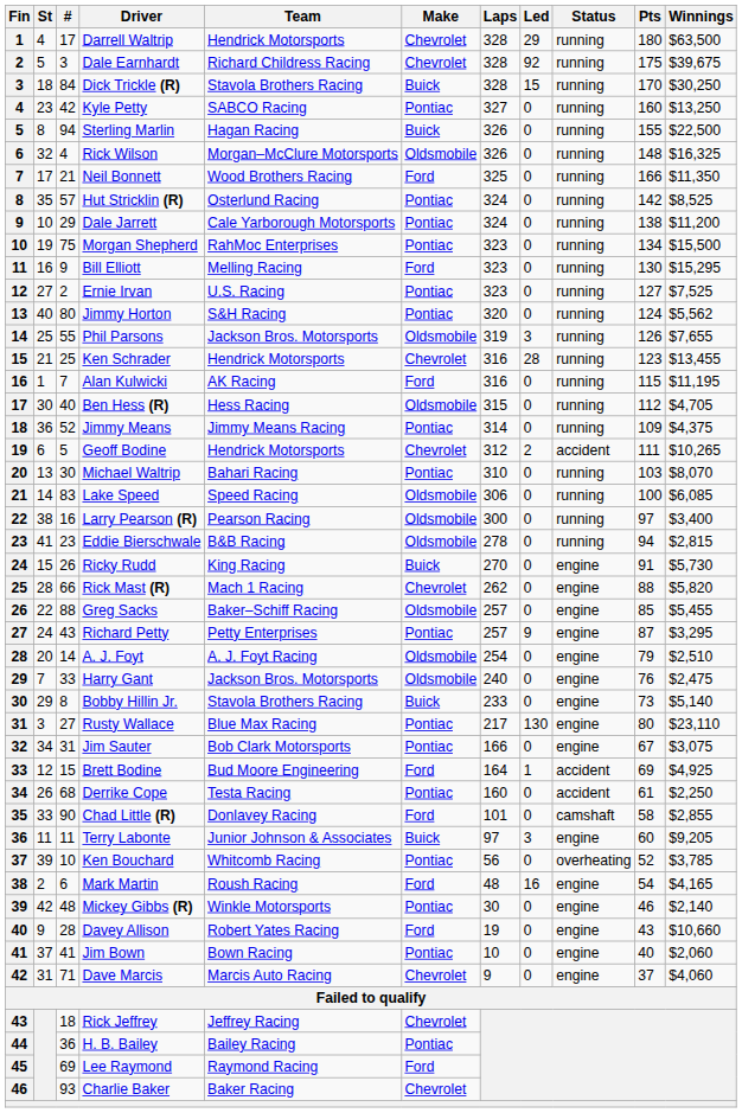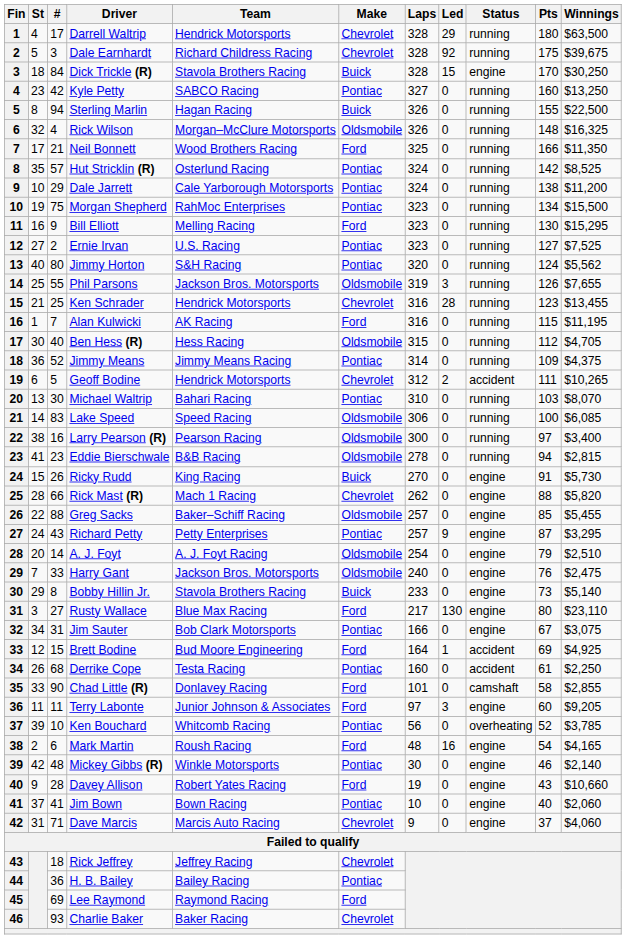 <table class="wikitable" style="font-size:95%">
 <tr>
 <th>Fin</th>
 <th>St</th>
 <th>#</th>
 <th>Driver</th>
 <th>Team</th>
 <th>Make</th>
 <th>Laps</th>
 <th>Led</th>
 <th>Status</th>
 <th>Pts</th>
 <th>Winnings</th>
 </tr>
 <tr>
 <th>1</th>
 <td>4</td>
 <td>17</td>
 <td><a href='#'>Darrell Waltrip</a></td>
 <td><a href='#'>Hendrick Motorsports</a></td>
 <td><a href='#'>Chevrolet</a></td>
 <td>328</td>
 <td>29</td>
 <td>running</td>
 <td>180</td>
 <td>$63,500</td>
 </tr>
 <tr>
 <th>2</th>
 <td>5</td>
 <td>3</td>
 <td><a href='#'>Dale Earnhardt</a></td>
 <td><a href='#'>Richard Childress Racing</a></td>
 <td><a href='#'>Chevrolet</a></td>
 <td>328</td>
 <td>92</td>
 <td>running</td>
 <td>175</td>
 <td>$39,675</td>
 </tr>
 <tr>
 <th>3</th>
 <td>18</td>
 <td>84</td>
 <td><a href='#'>Dick Trickle</a> <strong>(R)</strong></td>
 <td><a href='#'>Stavola Brothers Racing</a></td>
 <td><a href='#'>Buick</a></td>
 <td>328</td>
 <td>15</td>
-<td>running</td>
+<td>engine</td>
 <td>170</td>
 <td>$30,250</td>
 </tr>
 <tr>
 <th>4</th>
 <td>23</td>
 <td>42</td>
 <td><a href='#'>Kyle Petty</a></td>
 <td><a href='#'>SABCO Racing</a></td>
 <td><a href='#'>Pontiac</a></td>
 <td>327</td>
 <td>0</td>
 <td>running</td>
 <td>160</td>
 <td>$13,250</td>
 </tr>
 <tr>
 <th>5</th>
 <td>8</td>
 <td>94</td>
 <td><a href='#'>Sterling Marlin</a></td>
 <td><a href='#'>Hagan Racing</a></td>
 <td><a href='#'>Buick</a></td>
 <td>326</td>
 <td>0</td>
 <td>running</td>
 <td>155</td>
 <td>$22,500</td>
 </tr>
 <tr>
 <th>6</th>
 <td>32</td>
 <td>4</td>
 <td><a href='#'>Rick Wilson</a></td>
 <td><a href='#'>Morgan–McClure Motorsports</a></td>
 <td><a href='#'>Oldsmobile</a></td>
 <td>326</td>
 <td>0</td>
 <td>running</td>
 <td>148</td>
 <td>$16,325</td>
 </tr>
 <tr>
 <th>7</th>
 <td>17</td>
 <td>21</td>
 <td><a href='#'>Neil Bonnett</a></td>
 <td><a href='#'>Wood Brothers Racing</a></td>
 <td><a href='#'>Ford</a></td>
 <td>325</td>
 <td>0</td>
 <td>running</td>
 <td>166</td>
 <td>$11,350</td>
 </tr>
 <tr>
 <th>8</th>
 <td>35</td>
 <td>57</td>
 <td><a href='#'>Hut Stricklin</a> <strong>(R)</strong></td>
 <td><a href='#'>Osterlund Racing</a></td>
 <td><a href='#'>Pontiac</a></td>
 <td>324</td>
 <td>0</td>
 <td>running</td>
 <td>142</td>
 <td>$8,525</td>
 </tr>
 <tr>
 <th>9</th>
 <td>10</td>
 <td>29</td>
 <td><a href='#'>Dale Jarrett</a></td>
 <td><a href='#'>Cale Yarborough Motorsports</a></td>
 <td><a href='#'>Pontiac</a></td>
 <td>324</td>
 <td>0</td>
 <td>running</td>
 <td>138</td>
 <td>$11,200</td>
 </tr>
 <tr>
 <th>10</th>
 <td>19</td>
 <td>75</td>
 <td><a href='#'>Morgan Shepherd</a></td>
 <td><a href='#'>RahMoc Enterprises</a></td>
 <td><a href='#'>Pontiac</a></td>
 <td>323</td>
 <td>0</td>
 <td>running</td>
 <td>134</td>
 <td>$15,500</td>
 </tr>
 <tr>
 <th>11</th>
 <td>16</td>
 <td>9</td>
 <td><a href='#'>Bill Elliott</a></td>
 <td><a href='#'>Melling Racing</a></td>
 <td><a href='#'>Ford</a></td>
 <td>323</td>
 <td>0</td>
 <td>running</td>
 <td>130</td>
 <td>$15,295</td>
 </tr>
 <tr>
 <th>12</th>
 <td>27</td>
 <td>2</td>
 <td><a href='#'>Ernie Irvan</a></td>
 <td><a href='#'>U.S. Racing</a></td>
 <td><a href='#'>Pontiac</a></td>
 <td>323</td>
 <td>0</td>
 <td>running</td>
 <td>127</td>
 <td>$7,525</td>
 </tr>
 <tr>
 <th>13</th>
 <td>40</td>
 <td>80</td>
 <td><a href='#'>Jimmy Horton</a></td>
 <td><a href='#'>S&H Racing</a></td>
 <td><a href='#'>Pontiac</a></td>
 <td>320</td>
 <td>0</td>
 <td>running</td>
 <td>124</td>
 <td>$5,562</td>
 </tr>
 <tr>
 <th>14</th>
 <td>25</td>
 <td>55</td>
 <td><a href='#'>Phil Parsons</a></td>
 <td><a href='#'>Jackson Bros. Motorsports</a></td>
 <td><a href='#'>Oldsmobile</a></td>
 <td>319</td>
 <td>3</td>
 <td>running</td>
 <td>126</td>
 <td>$7,655</td>
 </tr>
 <tr>
 <th>15</th>
 <td>21</td>
 <td>25</td>
 <td><a href='#'>Ken Schrader</a></td>
 <td><a href='#'>Hendrick Motorsports</a></td>
 <td><a href='#'>Chevrolet</a></td>
 <td>316</td>
 <td>28</td>
 <td>running</td>
 <td>123</td>
 <td>$13,455</td>
 </tr>
 <tr>
 <th>16</th>
 <td>1</td>
 <td>7</td>
 <td><a href='#'>Alan Kulwicki</a></td>
 <td><a href='#'>AK Racing</a></td>
 <td><a href='#'>Ford</a></td>
 <td>316</td>
 <td>0</td>
 <td>running</td>
 <td>115</td>
 <td>$11,195</td>
 </tr>
 <tr>
 <th>17</th>
 <td>30</td>
 <td>40</td>
 <td><a href='#'>Ben Hess</a> <strong>(R)</strong></td>
 <td><a href='#'>Hess Racing</a></td>
 <td><a href='#'>Oldsmobile</a></td>
 <td>315</td>
 <td>0</td>
 <td>running</td>
 <td>112</td>
 <td>$4,705</td>
 </tr>
 <tr>
 <th>18</th>
 <td>36</td>
 <td>52</td>
 <td><a href='#'>Jimmy Means</a></td>
 <td><a href='#'>Jimmy Means Racing</a></td>
 <td><a href='#'>Pontiac</a></td>
 <td>314</td>
 <td>0</td>
 <td>running</td>
 <td>109</td>
 <td>$4,375</td>
 </tr>
 <tr>
 <th>19</th>
 <td>6</td>
 <td>5</td>
 <td><a href='#'>Geoff Bodine</a></td>
 <td><a href='#'>Hendrick Motorsports</a></td>
 <td><a href='#'>Chevrolet</a></td>
 <td>312</td>
 <td>2</td>
 <td>accident</td>
 <td>111</td>
 <td>$10,265</td>
 </tr>
 <tr>
 <th>20</th>
 <td>13</td>
 <td>30</td>
 <td><a href='#'>Michael Waltrip</a></td>
 <td><a href='#'>Bahari Racing</a></td>
 <td><a href='#'>Pontiac</a></td>
 <td>310</td>
 <td>0</td>
 <td>running</td>
 <td>103</td>
 <td>$8,070</td>
 </tr>
 <tr>
 <th>21</th>
 <td>14</td>
 <td>83</td>
 <td><a href='#'>Lake Speed</a></td>
 <td><a href='#'>Speed Racing</a></td>
 <td><a href='#'>Oldsmobile</a></td>
 <td>306</td>
 <td>0</td>
 <td>running</td>
 <td>100</td>
 <td>$6,085</td>
 </tr>
 <tr>
 <th>22</th>
 <td>38</td>
 <td>16</td>
 <td><a href='#'>Larry Pearson</a> <strong>(R)</strong></td>
 <td><a href='#'>Pearson Racing</a></td>
 <td><a href='#'>Oldsmobile</a></td>
 <td>300</td>
 <td>0</td>
 <td>running</td>
 <td>97</td>
 <td>$3,400</td>
 </tr>
 <tr>
 <th>23</th>
 <td>41</td>
 <td>23</td>
 <td><a href='#'>Eddie Bierschwale</a></td>
 <td><a href='#'>B&B Racing</a></td>
 <td><a href='#'>Oldsmobile</a></td>
 <td>278</td>
 <td>0</td>
 <td>running</td>
 <td>94</td>
 <td>$2,815</td>
 </tr>
 <tr>
 <th>24</th>
 <td>15</td>
 <td>26</td>
 <td><a href='#'>Ricky Rudd</a></td>
 <td><a href='#'>King Racing</a></td>
 <td><a href='#'>Buick</a></td>
 <td>270</td>
 <td>0</td>
 <td>engine</td>
 <td>91</td>
 <td>$5,730</td>
 </tr>
 <tr>
 <th>25</th>
 <td>28</td>
 <td>66</td>
 <td><a href='#'>Rick Mast</a> <strong>(R)</strong></td>
 <td><a href='#'>Mach 1 Racing</a></td>
 <td><a href='#'>Chevrolet</a></td>
 <td>262</td>
 <td>0</td>
 <td>engine</td>
 <td>88</td>
 <td>$5,820</td>
 </tr>
 <tr>
 <th>26</th>
 <td>22</td>
 <td>88</td>
 <td><a href='#'>Greg Sacks</a></td>
 <td><a href='#'>Baker–Schiff Racing</a></td>
 <td><a href='#'>Oldsmobile</a></td>
 <td>257</td>
 <td>0</td>
 <td>engine</td>
 <td>85</td>
 <td>$5,455</td>
 </tr>
 <tr>
 <th>27</th>
 <td>24</td>
 <td>43</td>
 <td><a href='#'>Richard Petty</a></td>
 <td><a href='#'>Petty Enterprises</a></td>
 <td><a href='#'>Pontiac</a></td>
 <td>257</td>
 <td>9</td>
 <td>engine</td>
 <td>87</td>
 <td>$3,295</td>
 </tr>
 <tr>
 <th>28</th>
 <td>20</td>
 <td>14</td>
 <td><a href='#'>A. J. Foyt</a></td>
 <td><a href='#'>A. J. Foyt Racing</a></td>
 <td><a href='#'>Oldsmobile</a></td>
 <td>254</td>
 <td>0</td>
 <td>engine</td>
 <td>79</td>
 <td>$2,510</td>
 </tr>
 <tr>
 <th>29</th>
 <td>7</td>
 <td>33</td>
 <td><a href='#'>Harry Gant</a></td>
 <td><a href='#'>Jackson Bros. Motorsports</a></td>
 <td><a href='#'>Oldsmobile</a></td>
 <td>240</td>
 <td>0</td>
 <td>engine</td>
 <td>76</td>
 <td>$2,475</td>
 </tr>
 <tr>
 <th>30</th>
 <td>29</td>
 <td>8</td>
 <td><a href='#'>Bobby Hillin Jr.</a></td>
 <td><a href='#'>Stavola Brothers Racing</a></td>
 <td><a href='#'>Buick</a></td>
 <td>233</td>
 <td>0</td>
 <td>engine</td>
 <td>73</td>
 <td>$5,140</td>
 </tr>
 <tr>
 <th>31</th>
 <td>3</td>
 <td>27</td>
 <td><a href='#'>Rusty Wallace</a></td>
 <td><a href='#'>Blue Max Racing</a></td>
-<td><a href='#'>Pontiac</a></td>
+<td><a href='#'>Ford</a></td>
 <td>217</td>
 <td>130</td>
 <td>engine</td>
 <td>80</td>
 <td>$23,110</td>
 </tr>
 <tr>
 <th>32</th>
 <td>34</td>
 <td>31</td>
 <td><a href='#'>Jim Sauter</a></td>
 <td><a href='#'>Bob Clark Motorsports</a></td>
 <td><a href='#'>Pontiac</a></td>
 <td>166</td>
 <td>0</td>
 <td>engine</td>
 <td>67</td>
 <td>$3,075</td>
 </tr>
 <tr>
 <th>33</th>
 <td>12</td>
 <td>15</td>
 <td><a href='#'>Brett Bodine</a></td>
 <td><a href='#'>Bud Moore Engineering</a></td>
 <td><a href='#'>Ford</a></td>
 <td>164</td>
 <td>1</td>
 <td>accident</td>
 <td>69</td>
 <td>$4,925</td>
 </tr>
 <tr>
 <th>34</th>
 <td>26</td>
 <td>68</td>
 <td><a href='#'>Derrike Cope</a></td>
 <td><a href='#'>Testa Racing</a></td>
 <td><a href='#'>Pontiac</a></td>
 <td>160</td>
 <td>0</td>
 <td>accident</td>
 <td>61</td>
 <td>$2,250</td>
 </tr>
 <tr>
 <th>35</th>
 <td>33</td>
 <td>90</td>
 <td><a href='#'>Chad Little</a> <strong>(R)</strong></td>
 <td><a href='#'>Donlavey Racing</a></td>
 <td><a href='#'>Ford</a></td>
 <td>101</td>
 <td>0</td>
 <td>camshaft</td>
 <td>58</td>
 <td>$2,855</td>
 </tr>
 <tr>
 <th>36</th>
 <td>11</td>
 <td>11</td>
 <td><a href='#'>Terry Labonte</a></td>
 <td><a href='#'>Junior Johnson & Associates</a></td>
-<td><a href='#'>Buick</a></td>
+<td><a href='#'>Ford</a></td>
 <td>97</td>
 <td>3</td>
 <td>engine</td>
 <td>60</td>
 <td>$9,205</td>
 </tr>
 <tr>
 <th>37</th>
 <td>39</td>
 <td>10</td>
 <td><a href='#'>Ken Bouchard</a></td>
 <td><a href='#'>Whitcomb Racing</a></td>
 <td><a href='#'>Pontiac</a></td>
 <td>56</td>
 <td>0</td>
 <td>overheating</td>
 <td>52</td>
 <td>$3,785</td>
 </tr>
 <tr>
 <th>38</th>
 <td>2</td>
 <td>6</td>
 <td><a href='#'>Mark Martin</a></td>
 <td><a href='#'>Roush Racing</a></td>
 <td><a href='#'>Ford</a></td>
 <td>48</td>
 <td>16</td>
 <td>engine</td>
 <td>54</td>
 <td>$4,165</td>
 </tr>
 <tr>
 <th>39</th>
 <td>42</td>
 <td>48</td>
 <td><a href='#'>Mickey Gibbs</a> <strong>(R)</strong></td>
 <td><a href='#'>Winkle Motorsports</a></td>
 <td><a href='#'>Pontiac</a></td>
 <td>30</td>
 <td>0</td>
 <td>engine</td>
 <td>46</td>
 <td>$2,140</td>
 </tr>
 <tr>
 <th>40</th>
 <td>9</td>
 <td>28</td>
 <td><a href='#'>Davey Allison</a></td>
 <td><a href='#'>Robert Yates Racing</a></td>
 <td><a href='#'>Ford</a></td>
 <td>19</td>
 <td>0</td>
 <td>engine</td>
 <td>43</td>
 <td>$10,660</td>
 </tr>
 <tr>
 <th>41</th>
 <td>37</td>
 <td>41</td>
 <td><a href='#'>Jim Bown</a></td>
 <td><a href='#'>Bown Racing</a></td>
 <td><a href='#'>Pontiac</a></td>
 <td>10</td>
 <td>0</td>
 <td>engine</td>
 <td>40</td>
 <td>$2,060</td>
 </tr>
 <tr>
 <th>42</th>
 <td>31</td>
 <td>71</td>
 <td><a href='#'>Dave Marcis</a></td>
 <td><a href='#'>Marcis Auto Racing</a></td>
 <td><a href='#'>Chevrolet</a></td>
 <td>9</td>
 <td>0</td>
 <td>engine</td>
 <td>37</td>
 <td>$4,060</td>
 </tr>
 <tr>
 <th colspan="11">Failed to qualify</th>
 </tr>
 <tr>
 <th>43</th>
 <th rowspan="4"></th>
 <td>18</td>
 <td><a href='#'>Rick Jeffrey</a></td>
 <td><a href='#'>Jeffrey Racing</a></td>
 <td><a href='#'>Chevrolet</a></td>
 <th colspan="5" rowspan="4"></th>
 </tr>
 <tr>
 <th>44</th>
 <td>36</td>
 <td><a href='#'>H. B. Bailey</a></td>
 <td><a href='#'>Bailey Racing</a></td>
 <td><a href='#'>Pontiac</a></td>
 </tr>
 <tr>
 <th>45</th>
 <td>69</td>
 <td><a href='#'>Lee Raymond</a></td>
 <td><a href='#'>Raymond Racing</a></td>
 <td><a href='#'>Ford</a></td>
 </tr>
 <tr>
 <th>46</th>
 <td>93</td>
 <td><a href='#'>Charlie Baker</a></td>
 <td><a href='#'>Baker Racing</a></td>
 <td><a href='#'>Chevrolet</a></td>
 </tr>
 <tr>
 <th colspan="11"></th>
 </tr>
 </table>
